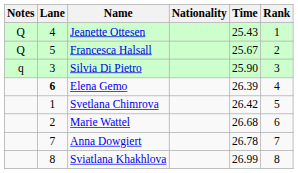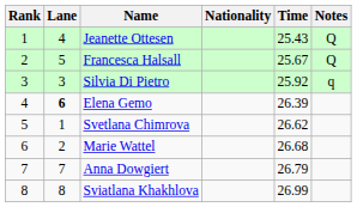 <table class="wikitable sortable" style="text-align:center">
 <tr>
-<th>Notes</th>
+<th>Rank</th>
 <th>Lane</th>
 <th>Name</th>
 <th>Nationality</th>
 <th>Time</th>
-<th>Rank</th>
+<th>Notes</th>
 </tr>
 <tr bgcolor=ccffcc>
-<td>Q</td>
+<td>1</td>
 <td>4</td>
 <td align=left><a href='#'>Jeanette Ottesen</a></td>
 <td align=left></td>
 <td>25.43</td>
-<td>1</td>
+<td>Q</td>
 </tr>
 <tr bgcolor=ccffcc>
-<td>Q</td>
+<td>2</td>
 <td>5</td>
 <td align=left><a href='#'>Francesca Halsall</a></td>
 <td align=left></td>
 <td>25.67</td>
-<td>2</td>
+<td>Q</td>
 </tr>
 <tr bgcolor=ccffcc>
-<td>q</td>
+<td>3</td>
 <td>3</td>
 <td align=left><a href='#'>Silvia Di Pietro</a></td>
 <td align=left></td>
-<td>25.90</td>
-<td>3</td>
+<td>25.92</td>
+<td>q</td>
 </tr>
 <tr>
-<td></td>
+<td>4</td>
 <td><strong>6</strong></td>
 <td align=left><a href='#'>Elena Gemo</a></td>
 <td align=left></td>
 <td>26.39</td>
-<td>4</td>
+<td></td>
 </tr>
 <tr>
-<td></td>
+<td>5</td>
 <td>1</td>
 <td align=left><a href='#'>Svetlana Chimrova</a></td>
 <td align=left></td>
-<td>26.42</td>
-<td>5</td>
+<td>26.62</td>
+<td></td>
 </tr>
 <tr>
-<td></td>
+<td>6</td>
 <td>2</td>
 <td align=left><a href='#'>Marie Wattel</a></td>
 <td align=left></td>
 <td>26.68</td>
-<td>6</td>
+<td></td>
 </tr>
 <tr>
-<td></td>
+<td>7</td>
 <td>7</td>
 <td align=left><a href='#'>Anna Dowgiert</a></td>
 <td align=left></td>
-<td>26.78</td>
-<td>7</td>
+<td>26.79</td>
+<td></td>
 </tr>
 <tr>
-<td></td>
+<td>8</td>
 <td>8</td>
 <td align=left><a href='#'>Sviatlana Khakhlova</a></td>
 <td align=left></td>
 <td>26.99</td>
-<td>8</td>
+<td></td>
 </tr>
 </table>
